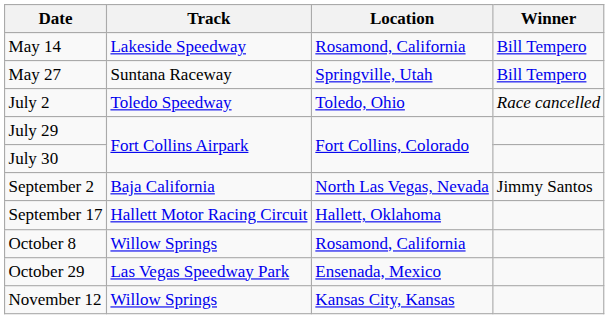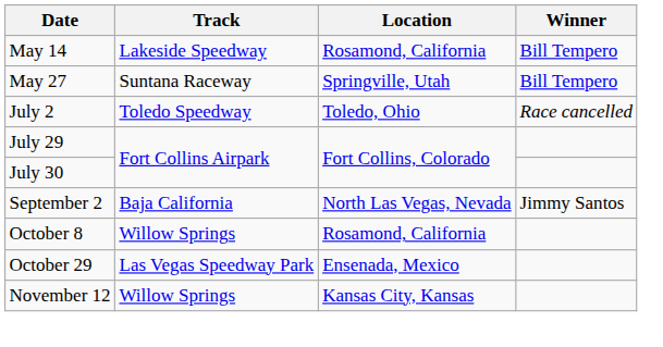 <table class="wikitable" style="font-size: 95%;">
 <tr>
 <th>Date</th>
 <th>Track</th>
 <th>Location</th>
 <th>Winner</th>
 </tr>
 <tr>
 <td>May 14</td>
 <td><a href='#'>Lakeside Speedway</a></td>
 <td><a href='#'>Rosamond, California</a></td>
 <td><a href='#'>Bill Tempero</a></td>
 </tr>
 <tr>
 <td>May 27</td>
 <td>Suntana Raceway</td>
 <td><a href='#'>Springville, Utah</a></td>
 <td><a href='#'>Bill Tempero</a></td>
 </tr>
 <tr>
 <td>July 2</td>
 <td><a href='#'>Toledo Speedway</a></td>
 <td><a href='#'>Toledo, Ohio</a></td>
 <td><em>Race cancelled</em></td>
 </tr>
 <tr>
 <td>July 29</td>
 <td rowspan=2><a href='#'>Fort Collins Airpark</a></td>
 <td rowspan=2><a href='#'>Fort Collins, Colorado</a></td>
 <td></td>
 </tr>
 <tr>
 <td>July 30</td>
 <td></td>
 </tr>
 <tr>
 <td>September 2</td>
 <td><a href='#'>Baja California</a></td>
 <td><a href='#'>North Las Vegas, Nevada</a></td>
 <td>Jimmy Santos</td>
 </tr>
 <tr>
-<td>September 17</td>
-<td><a href='#'>Hallett Motor Racing Circuit</a></td>
-<td><a href='#'>Hallett, Oklahoma</a></td>
-<td></td>
-</tr>
-<tr>
 <td>October 8</td>
 <td><a href='#'>Willow Springs</a></td>
 <td><a href='#'>Rosamond, California</a></td>
 <td></td>
 </tr>
 <tr>
 <td>October 29</td>
 <td><a href='#'>Las Vegas Speedway Park</a></td>
 <td><a href='#'>Ensenada, Mexico</a></td>
 <td></td>
 </tr>
 <tr>
 <td>November 12</td>
 <td><a href='#'>Willow Springs</a></td>
 <td><a href='#'>Kansas City, Kansas</a></td>
 <td></td>
 </tr>
 </table>
